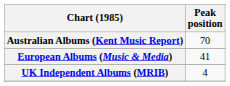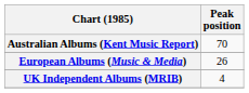 <table class="wikitable sortable plainrowheaders" style="text-align:center">
 <tr>
 <th scope="col">Chart (1985)</th>
 <th scope="col">Peak<br>position</th>
 </tr>
 <tr>
 <th scope="row">Australian Albums (<a href='#'>Kent Music Report</a>)</th>
 <td>70</td>
 </tr>
 <tr>
 </tr>
 <tr>
 </tr>
 <tr>
 <th scope="row"><a href='#'>European Albums</a> (<em><a href='#'>Music & Media</a></em>)</th>
-<td>41</td>
+<td>26</td>
 </tr>
 <tr>
 </tr>
 <tr>
 </tr>
 <tr>
 </tr>
 <tr>
 <th scope="row"><a href='#'>UK Independent Albums</a> (<a href='#'>MRIB</a>)</th>
 <td>4</td>
 </tr>
 <tr>
 </tr>
 </table>
